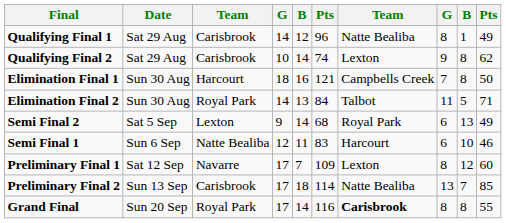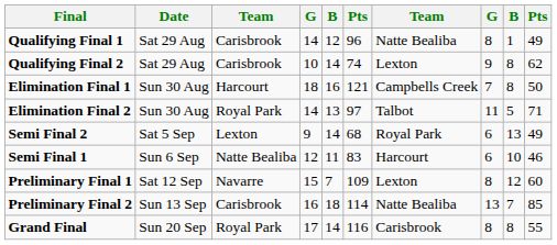 <table class="wikitable">
 <tr>
 <th style="color:green">Final</th>
 <th style="color:green">Date</th>
 <th style="color:green">Team</th>
 <th style="color:green">G</th>
 <th style="color:green">B</th>
 <th style="color:green">Pts</th>
 <th style="color:green">Team</th>
 <th style="color:green">G</th>
 <th style="color:green">B</th>
 <th style="color:green">Pts</th>
 </tr>
 <tr>
 <td><strong>Qualifying Final 1</strong></td>
 <td>Sat 29 Aug</td>
 <td>Carisbrook</td>
 <td>14</td>
 <td>12</td>
 <td>96</td>
 <td>Natte Bealiba</td>
 <td>8</td>
 <td>1</td>
 <td>49</td>
 </tr>
 <tr>
 <td><strong>Qualifying Final 2</strong></td>
 <td>Sat 29 Aug</td>
 <td>Carisbrook</td>
 <td>10</td>
 <td>14</td>
 <td>74</td>
 <td>Lexton</td>
 <td>9</td>
 <td>8</td>
 <td>62</td>
 </tr>
 <tr>
 <td><strong>Elimination Final 1</strong></td>
 <td>Sun 30 Aug</td>
 <td>Harcourt</td>
 <td>18</td>
 <td>16</td>
 <td>121</td>
 <td>Campbells Creek</td>
 <td>7</td>
 <td>8</td>
 <td>50</td>
 </tr>
 <tr>
 <td><strong>Elimination Final 2</strong></td>
 <td>Sun 30 Aug</td>
 <td>Royal Park</td>
 <td>14</td>
 <td>13</td>
-<td>84</td>
+<td>97</td>
 <td>Talbot</td>
 <td>11</td>
 <td>5</td>
 <td>71</td>
 </tr>
 <tr>
 <td><strong>Semi Final 2</strong></td>
 <td>Sat 5 Sep</td>
 <td>Lexton</td>
 <td>9</td>
 <td>14</td>
 <td>68</td>
 <td>Royal Park</td>
 <td>6</td>
 <td>13</td>
 <td>49</td>
 </tr>
 <tr>
 <td><strong>Semi Final 1</strong></td>
 <td>Sun 6 Sep</td>
 <td>Natte Bealiba</td>
 <td>12</td>
 <td>11</td>
 <td>83</td>
 <td>Harcourt</td>
 <td>6</td>
 <td>10</td>
 <td>46</td>
 </tr>
 <tr>
 <td><strong>Preliminary Final 1</strong></td>
 <td>Sat 12 Sep</td>
 <td>Navarre</td>
-<td>17</td>
+<td>15</td>
 <td>7</td>
 <td>109</td>
 <td>Lexton</td>
 <td>8</td>
 <td>12</td>
 <td>60</td>
 </tr>
 <tr>
 <td><strong>Preliminary Final 2</strong></td>
 <td>Sun 13 Sep</td>
 <td>Carisbrook</td>
-<td>17</td>
+<td>16</td>
 <td>18</td>
 <td>114</td>
 <td>Natte Bealiba</td>
 <td>13</td>
 <td>7</td>
 <td>85</td>
 </tr>
 <tr>
 <td><strong>Grand Final</strong></td>
 <td>Sun 20 Sep</td>
 <td>Royal Park</td>
 <td>17</td>
 <td>14</td>
 <td>116</td>
-<td><strong>Carisbrook</strong></td>
+<td>Carisbrook</td>
 <td>8</td>
 <td>8</td>
 <td>55</td>
 </tr>
 </table>
